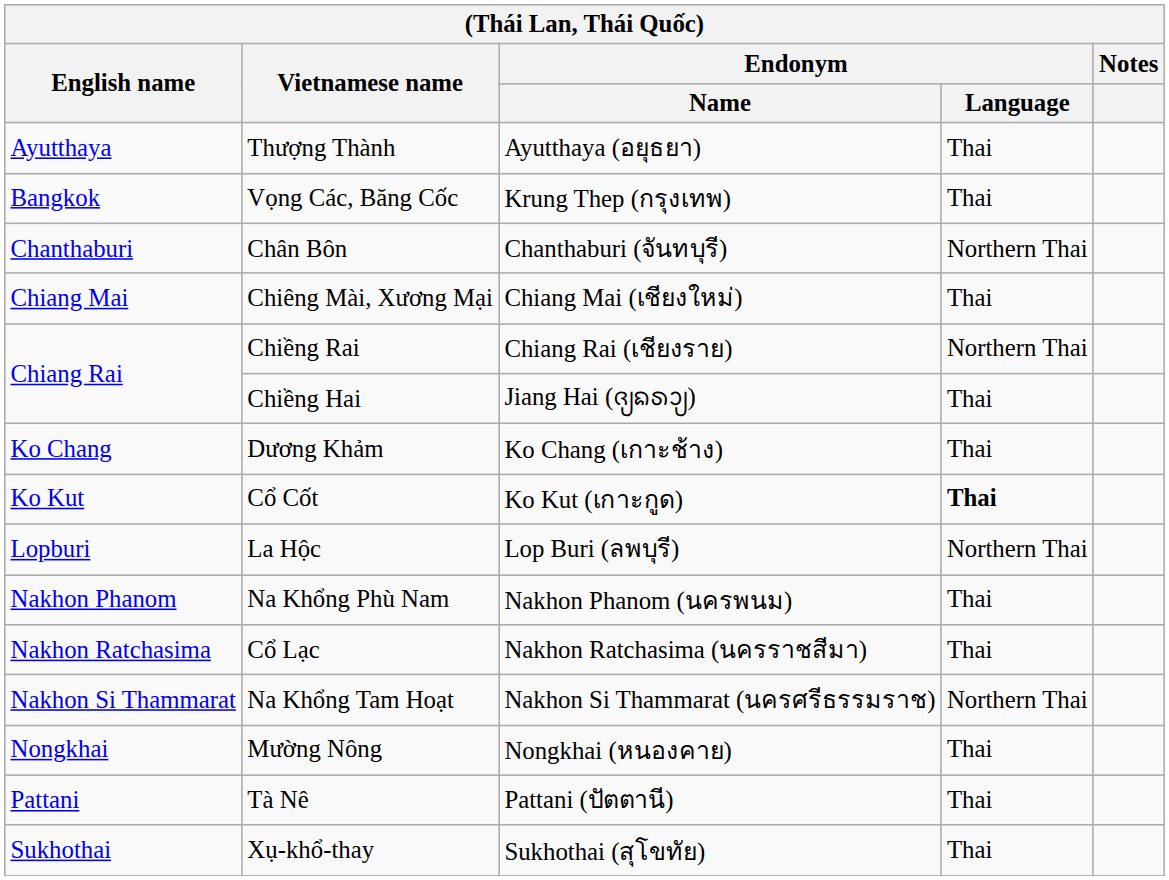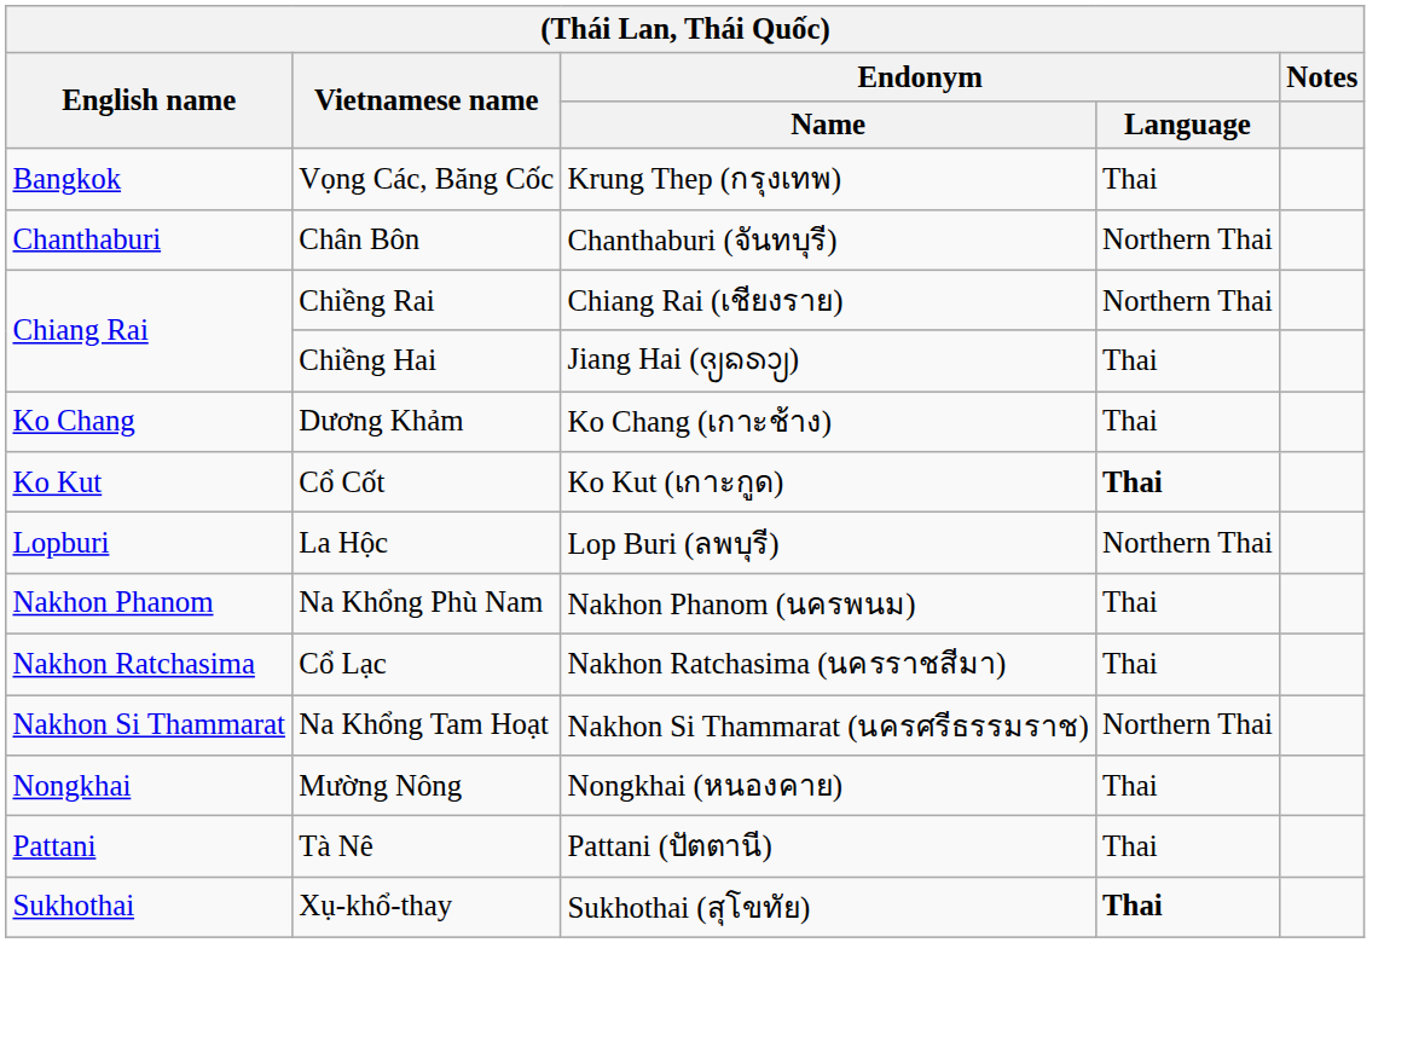 <table class="wikitable sortable">
 <tr>
 <th colspan="5"> (Thái Lan, Thái Quốc)</th>
 </tr>
 <tr>
 <th rowspan="2">English name</th>
 <th rowspan="2">Vietnamese name</th>
 <th colspan="2">Endonym</th>
 <th>Notes</th>
 </tr>
 <tr>
 <th>Name</th>
 <th>Language</th>
 <th></th>
 </tr>
 <tr>
-<td><a href='#'>Ayutthaya</a></td>
-<td>Thượng Thành</td>
-<td>Ayutthaya (อยุธยา)</td>
-<td>Thai</td>
-<td></td>
-</tr>
-<tr>
 <td><a href='#'>Bangkok</a></td>
 <td>Vọng Các, Băng Cốc</td>
 <td>Krung Thep (กรุงเทพ)</td>
 <td>Thai</td>
 <td></td>
 </tr>
 <tr>
 <td><a href='#'>Chanthaburi</a></td>
 <td>Chân Bôn</td>
 <td>Chanthaburi (จันทบุรี)</td>
 <td>Northern Thai</td>
-<td></td>
-</tr>
-<tr>
-<td><a href='#'>Chiang Mai</a></td>
-<td>Chiêng Mài, Xương Mại</td>
-<td>Chiang Mai (เชียงใหม่)</td>
-<td>Thai</td>
 <td></td>
 </tr>
 <tr>
 <td rowspan="2"><a href='#'>Chiang Rai</a></td>
 <td>Chiềng Rai</td>
 <td>Chiang Rai (เชียงราย)</td>
 <td>Northern Thai</td>
 <td></td>
 </tr>
 <tr>
 <td>Chiềng Hai</td>
 <td>Jiang Hai (ᨩ᩠ᨿᨦᩁᩣ᩠ᨿ)</td>
 <td>Thai</td>
 <td></td>
 </tr>
 <tr>
 <td><a href='#'>Ko Chang</a></td>
 <td>Dương Khảm</td>
 <td>Ko Chang (เกาะช้าง)</td>
 <td>Thai</td>
 <td></td>
 </tr>
 <tr>
 <td><a href='#'>Ko Kut</a></td>
 <td>Cổ Cốt</td>
 <td>Ko Kut (เกาะกูด)</td>
 <td><strong>Thai</strong></td>
 <td></td>
 </tr>
 <tr>
 <td><a href='#'>Lopburi</a></td>
 <td>La Hộc</td>
 <td>Lop Buri (ลพบุรี)</td>
 <td>Northern Thai</td>
 <td></td>
 </tr>
 <tr>
 <td><a href='#'>Nakhon Phanom</a></td>
 <td>Na Khổng Phù Nam</td>
 <td>Nakhon Phanom (นครพนม)</td>
 <td>Thai</td>
 <td></td>
 </tr>
 <tr>
 <td><a href='#'>Nakhon Ratchasima</a></td>
 <td>Cổ Lạc</td>
 <td>Nakhon Ratchasima (นครราชสีมา)</td>
 <td>Thai</td>
 <td></td>
 </tr>
 <tr>
 <td><a href='#'>Nakhon Si Thammarat</a></td>
 <td>Na Khổng Tam Hoạt</td>
 <td>Nakhon Si Thammarat (นครศรีธรรมราช)</td>
 <td>Northern Thai</td>
 <td></td>
 </tr>
 <tr>
 <td><a href='#'>Nongkhai</a></td>
 <td>Mường Nông</td>
 <td>Nongkhai (หนองคาย)</td>
 <td>Thai</td>
 <td></td>
 </tr>
 <tr>
 <td><a href='#'>Pattani</a></td>
 <td>Tà Nê</td>
 <td>Pattani (ปัตตานี)</td>
 <td>Thai</td>
 <td></td>
 </tr>
 <tr>
 <td><a href='#'>Sukhothai</a></td>
 <td>Xụ-khổ-thay</td>
 <td>Sukhothai (สุโขทัย)</td>
-<td>Thai</td>
+<td><strong>Thai</strong></td>
 <td></td>
 </tr>
 </table>
